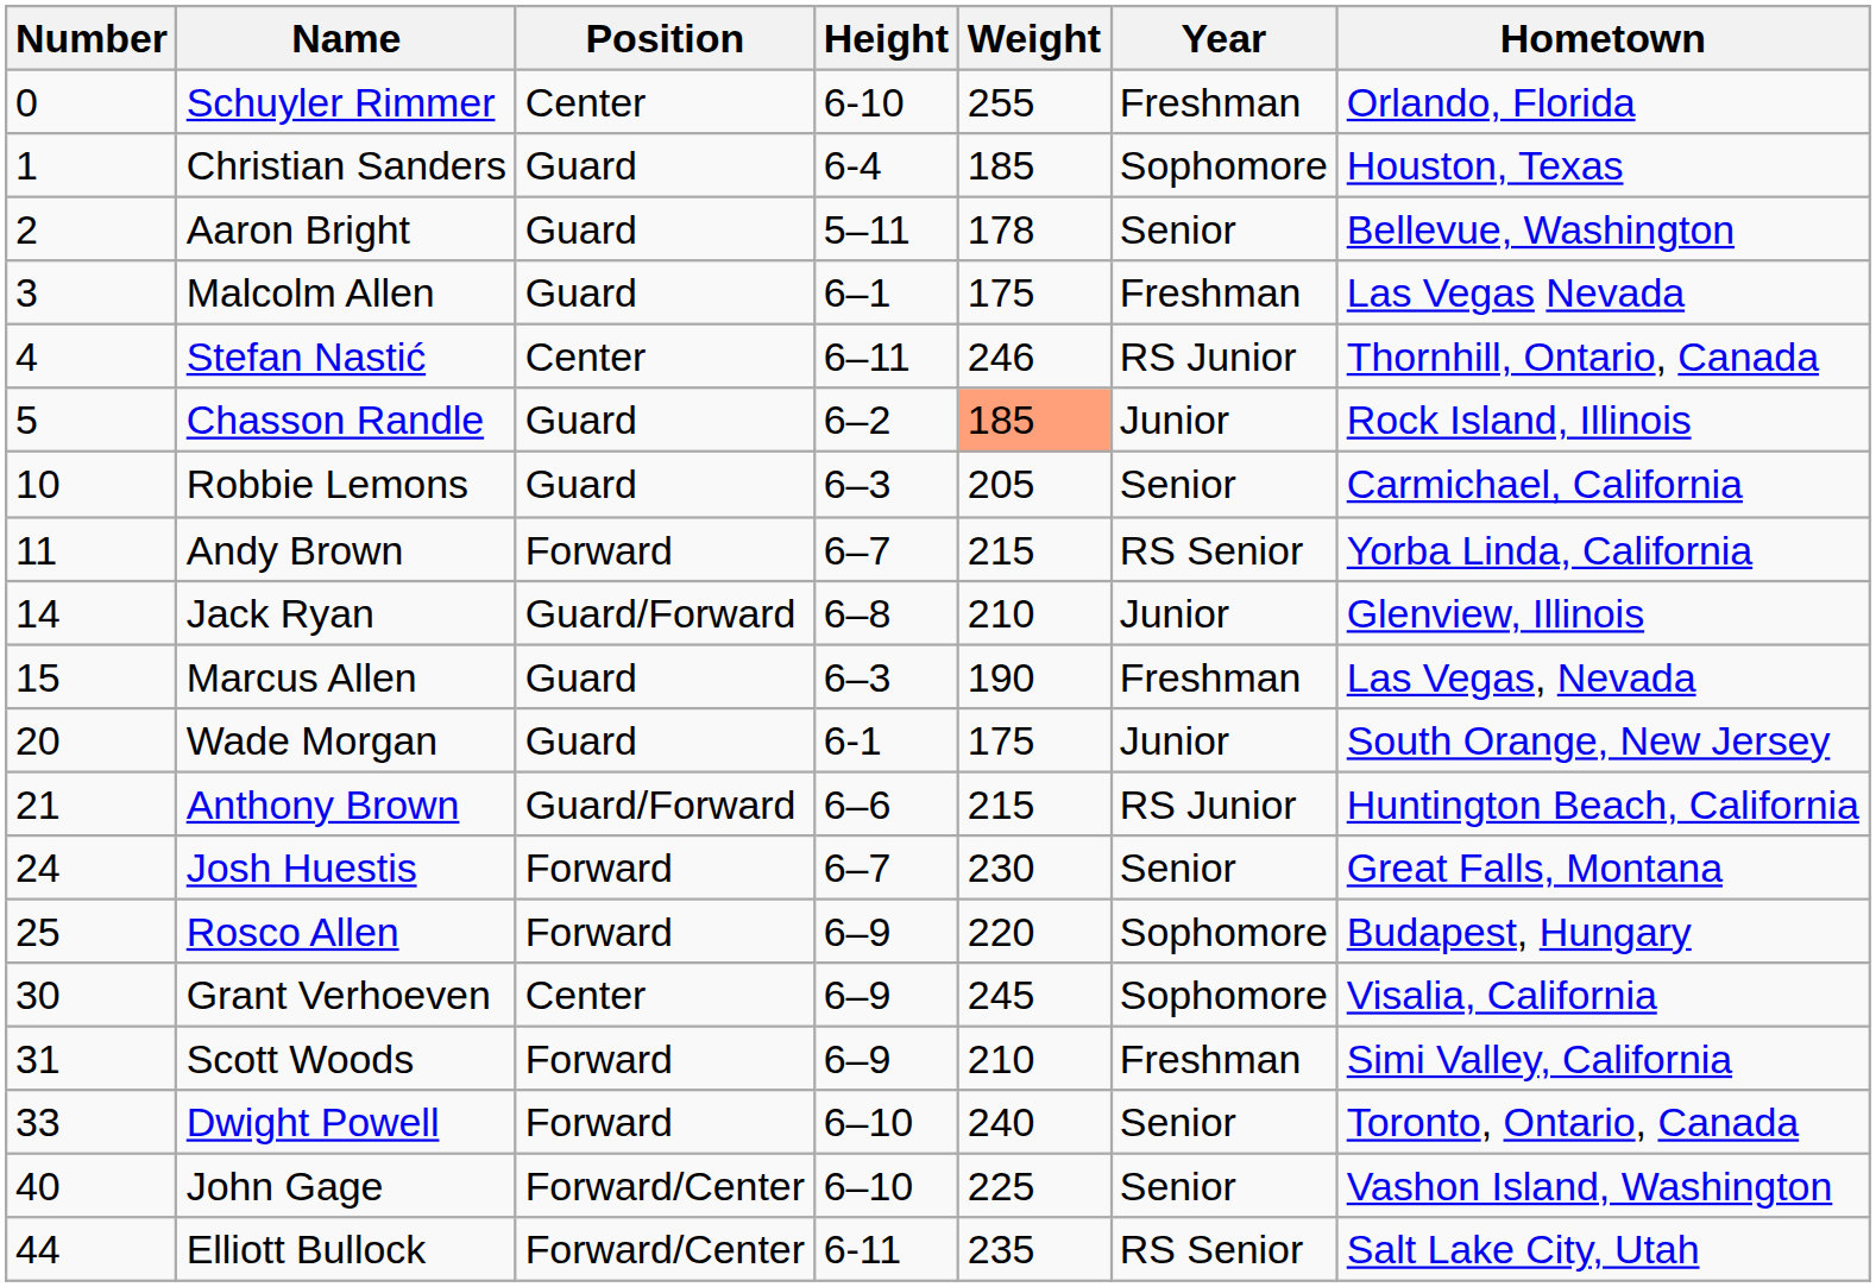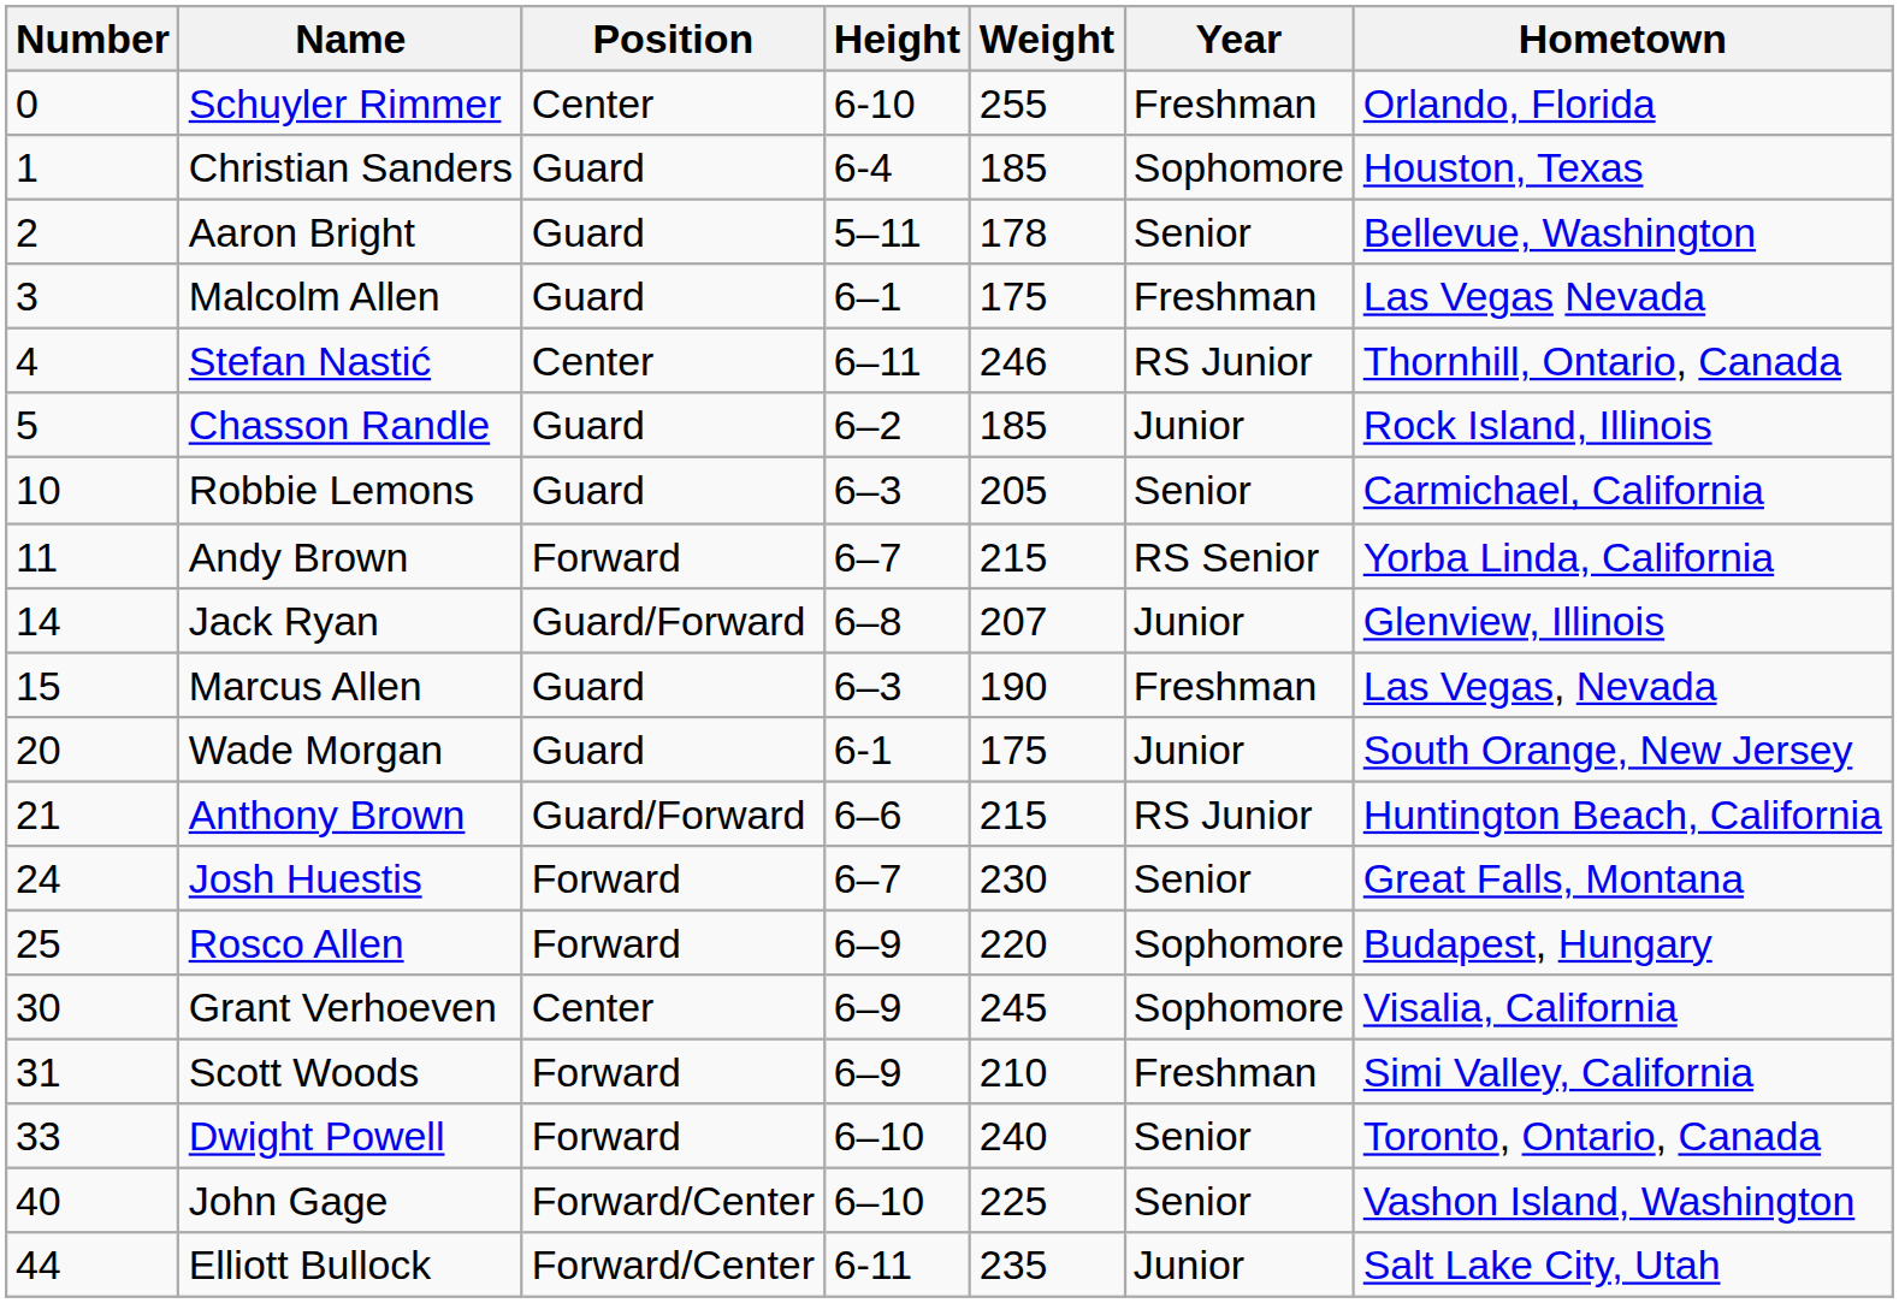 <table class="wikitable sortable" style="font-size: 95%;">
 <tr>
 <th>Number</th>
 <th>Name</th>
 <th>Position</th>
 <th>Height</th>
 <th>Weight</th>
 <th>Year</th>
 <th>Hometown</th>
 </tr>
 <tr>
 <td>0</td>
 <td><a href='#'>Schuyler Rimmer</a></td>
 <td>Center</td>
 <td>6-10</td>
 <td>255</td>
 <td>Freshman</td>
 <td><a href='#'>Orlando, Florida</a></td>
 </tr>
 <tr>
 <td>1</td>
 <td>Christian Sanders</td>
 <td>Guard</td>
 <td>6-4</td>
 <td>185</td>
 <td>Sophomore</td>
 <td><a href='#'>Houston, Texas</a></td>
 </tr>
 <tr>
 <td>2</td>
 <td>Aaron Bright</td>
 <td>Guard</td>
 <td>5–11</td>
 <td>178</td>
 <td>Senior</td>
 <td><a href='#'>Bellevue, Washington</a></td>
 </tr>
 <tr>
 <td>3</td>
 <td>Malcolm Allen</td>
 <td>Guard</td>
 <td>6–1</td>
 <td>175</td>
 <td>Freshman</td>
 <td><a href='#'>Las Vegas</a> <a href='#'>Nevada</a></td>
 </tr>
 <tr>
 <td>4</td>
 <td><a href='#'>Stefan Nastić</a></td>
 <td>Center</td>
 <td>6–11</td>
 <td>246</td>
 <td>RS Junior</td>
 <td><a href='#'>Thornhill, Ontario</a>, <a href='#'>Canada</a></td>
 </tr>
 <tr>
 <td>5</td>
 <td><a href='#'>Chasson Randle</a></td>
 <td>Guard</td>
 <td>6–2</td>
-<td style="background: lightsalmon;">185</td>
+<td>185</td>
 <td>Junior</td>
 <td><a href='#'>Rock Island, Illinois</a></td>
 </tr>
 <tr>
 <td>10</td>
 <td>Robbie Lemons</td>
 <td>Guard</td>
 <td>6–3</td>
 <td>205</td>
 <td>Senior</td>
 <td><a href='#'>Carmichael, California</a></td>
 </tr>
 <tr>
 <td>11</td>
 <td>Andy Brown</td>
 <td>Forward</td>
 <td>6–7</td>
 <td>215</td>
 <td>RS Senior</td>
 <td><a href='#'>Yorba Linda, California</a></td>
 </tr>
 <tr>
 <td>14</td>
 <td>Jack Ryan</td>
 <td>Guard/Forward</td>
 <td>6–8</td>
-<td>210</td>
+<td>207</td>
 <td>Junior</td>
 <td><a href='#'>Glenview, Illinois</a></td>
 </tr>
 <tr>
 <td>15</td>
 <td>Marcus Allen</td>
 <td>Guard</td>
 <td>6–3</td>
 <td>190</td>
 <td>Freshman</td>
 <td><a href='#'>Las Vegas</a>, <a href='#'>Nevada</a></td>
 </tr>
 <tr>
 <td>20</td>
 <td>Wade Morgan</td>
 <td>Guard</td>
 <td>6-1</td>
 <td>175</td>
 <td>Junior</td>
 <td><a href='#'>South Orange, New Jersey</a></td>
 </tr>
 <tr>
 <td>21</td>
 <td><a href='#'>Anthony Brown</a></td>
 <td>Guard/Forward</td>
 <td>6–6</td>
 <td>215</td>
 <td>RS Junior</td>
 <td><a href='#'>Huntington Beach, California</a></td>
 </tr>
 <tr>
 <td>24</td>
 <td><a href='#'>Josh Huestis</a></td>
 <td>Forward</td>
 <td>6–7</td>
 <td>230</td>
 <td>Senior</td>
 <td><a href='#'>Great Falls, Montana</a></td>
 </tr>
 <tr>
 <td>25</td>
 <td><a href='#'>Rosco Allen</a></td>
 <td>Forward</td>
 <td>6–9</td>
 <td>220</td>
 <td>Sophomore</td>
 <td><a href='#'>Budapest</a>, <a href='#'>Hungary</a></td>
 </tr>
 <tr>
 <td>30</td>
 <td>Grant Verhoeven</td>
 <td>Center</td>
 <td>6–9</td>
 <td>245</td>
 <td>Sophomore</td>
 <td><a href='#'>Visalia, California</a></td>
 </tr>
 <tr>
 <td>31</td>
 <td>Scott Woods</td>
 <td>Forward</td>
 <td>6–9</td>
 <td>210</td>
 <td>Freshman</td>
 <td><a href='#'>Simi Valley, California</a></td>
 </tr>
 <tr>
 <td>33</td>
 <td><a href='#'>Dwight Powell</a></td>
 <td>Forward</td>
 <td>6–10</td>
 <td>240</td>
 <td>Senior</td>
 <td><a href='#'>Toronto</a>, <a href='#'>Ontario</a>, <a href='#'>Canada</a></td>
 </tr>
 <tr>
 <td>40</td>
 <td>John Gage</td>
 <td>Forward/Center</td>
 <td>6–10</td>
 <td>225</td>
 <td>Senior</td>
 <td><a href='#'>Vashon Island, Washington</a></td>
 </tr>
 <tr>
 <td>44</td>
 <td>Elliott Bullock</td>
 <td>Forward/Center</td>
 <td>6-11</td>
 <td>235</td>
-<td>RS Senior</td>
+<td>Junior</td>
 <td><a href='#'>Salt Lake City, Utah</a></td>
 </tr>
 </table>
